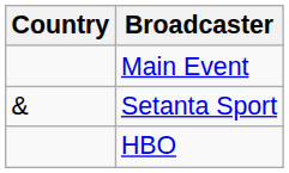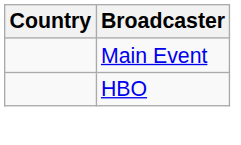 <table class="wikitable">
 <tr>
 <th align=center>Country</th>
 <th align=center>Broadcaster</th>
 </tr>
 <tr>
 <td></td>
 <td><a href='#'>Main Event</a></td>
 </tr>
 <tr>
-<td> & </td>
-<td><a href='#'>Setanta Sport</a></td>
-</tr>
-<tr>
 <td></td>
 <td><a href='#'>HBO</a></td>
 </tr>
 </table>
